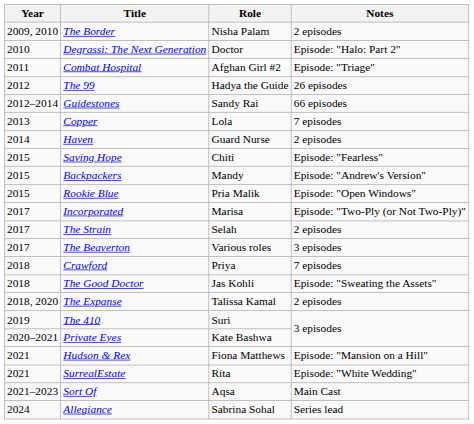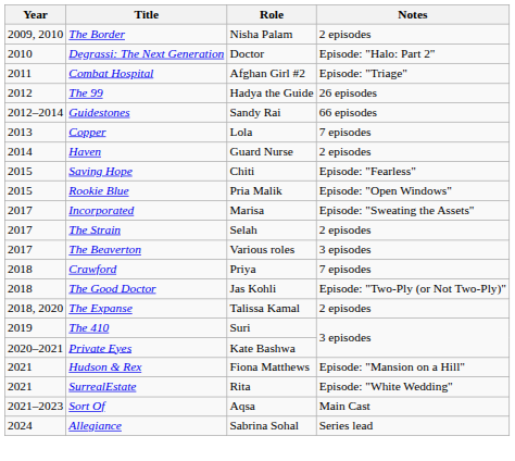 <table class="wikitable sortable">
 <tr>
 <th>Year</th>
 <th>Title</th>
 <th>Role</th>
 <th class="unsortable">Notes</th>
 </tr>
 <tr>
 <td>2009, 2010</td>
 <td data-sort-value="Border, The"><em><a href='#'>The Border</a></em></td>
 <td>Nisha Palam</td>
 <td>2 episodes</td>
 </tr>
 <tr>
 <td>2010</td>
 <td><em><a href='#'>Degrassi: The Next Generation</a></em></td>
 <td>Doctor</td>
 <td>Episode: "Halo: Part 2"</td>
 </tr>
 <tr>
 <td>2011</td>
 <td><em><a href='#'>Combat Hospital</a></em></td>
 <td>Afghan Girl #2</td>
 <td>Episode: "Triage"</td>
 </tr>
 <tr>
 <td>2012</td>
 <td data-sort-value="99, The"><em><a href='#'>The 99</a></em></td>
 <td>Hadya the Guide</td>
 <td>26 episodes</td>
 </tr>
 <tr>
 <td>2012–2014</td>
 <td><em><a href='#'>Guidestones</a></em></td>
 <td>Sandy Rai</td>
 <td>66 episodes</td>
 </tr>
 <tr>
 <td>2013</td>
 <td><em><a href='#'>Copper</a></em></td>
 <td>Lola</td>
 <td>7 episodes</td>
 </tr>
 <tr>
 <td>2014</td>
 <td><em><a href='#'>Haven</a></em></td>
 <td>Guard Nurse</td>
 <td>2 episodes</td>
 </tr>
 <tr>
 <td>2015</td>
 <td><em><a href='#'>Saving Hope</a></em></td>
 <td>Chiti</td>
 <td>Episode: "Fearless"</td>
 </tr>
 <tr>
 <td>2015</td>
-<td><em><a href='#'>Backpackers</a></em></td>
-<td>Mandy</td>
-<td>Episode: "Andrew's Version"</td>
-</tr>
-<tr>
-<td>2015</td>
 <td><em><a href='#'>Rookie Blue</a></em></td>
 <td>Pria Malik</td>
 <td>Episode: "Open Windows"</td>
 </tr>
 <tr>
 <td>2017</td>
 <td><em><a href='#'>Incorporated</a></em></td>
 <td>Marisa</td>
-<td>Episode: "Two-Ply (or Not Two-Ply)"</td>
+<td>Episode: "Sweating the Assets"</td>
 </tr>
 <tr>
 <td>2017</td>
 <td data-sort-value="Strain, The"><em><a href='#'>The Strain</a></em></td>
 <td>Selah</td>
 <td>2 episodes</td>
 </tr>
 <tr>
 <td>2017</td>
 <td data-sort-value="Beaverton, The"><em><a href='#'>The Beaverton</a></em></td>
 <td>Various roles</td>
 <td>3 episodes</td>
 </tr>
 <tr>
 <td>2018</td>
 <td><em><a href='#'>Crawford</a></em></td>
 <td>Priya</td>
 <td>7 episodes</td>
 </tr>
 <tr>
 <td>2018</td>
 <td data-sort-value="Good Doctor, The"><em><a href='#'>The Good Doctor</a></em></td>
 <td>Jas Kohli</td>
-<td>Episode: "Sweating the Assets"</td>
+<td>Episode: "Two-Ply (or Not Two-Ply)"</td>
 </tr>
 <tr>
 <td>2018, 2020</td>
 <td data-sort-value="Expanse, The"><em><a href='#'>The Expanse</a></em></td>
 <td>Talissa Kamal</td>
 <td>2 episodes</td>
 </tr>
 <tr>
 <td>2019</td>
 <td data-sort-value="410, The"><em><a href='#'>The 410</a></em></td>
 <td>Suri</td>
 <td rowspan="2">3 episodes</td>
 </tr>
 <tr>
 <td>2020–2021</td>
 <td><em><a href='#'>Private Eyes</a></em></td>
 <td>Kate Bashwa</td>
 </tr>
 <tr>
 <td>2021</td>
 <td><em><a href='#'>Hudson & Rex</a></em></td>
 <td>Fiona Matthews</td>
 <td>Episode: "Mansion on a Hill"</td>
 </tr>
 <tr>
 <td>2021</td>
 <td><em><a href='#'>SurrealEstate</a></em></td>
 <td>Rita</td>
 <td>Episode: "White Wedding"</td>
 </tr>
 <tr>
 <td>2021–2023</td>
 <td><em><a href='#'>Sort Of</a></em></td>
 <td>Aqsa</td>
 <td>Main Cast</td>
 </tr>
 <tr>
 <td>2024</td>
 <td><em><a href='#'>Allegiance</a></em></td>
 <td>Sabrina Sohal</td>
 <td>Series lead</td>
 </tr>
 </table>
